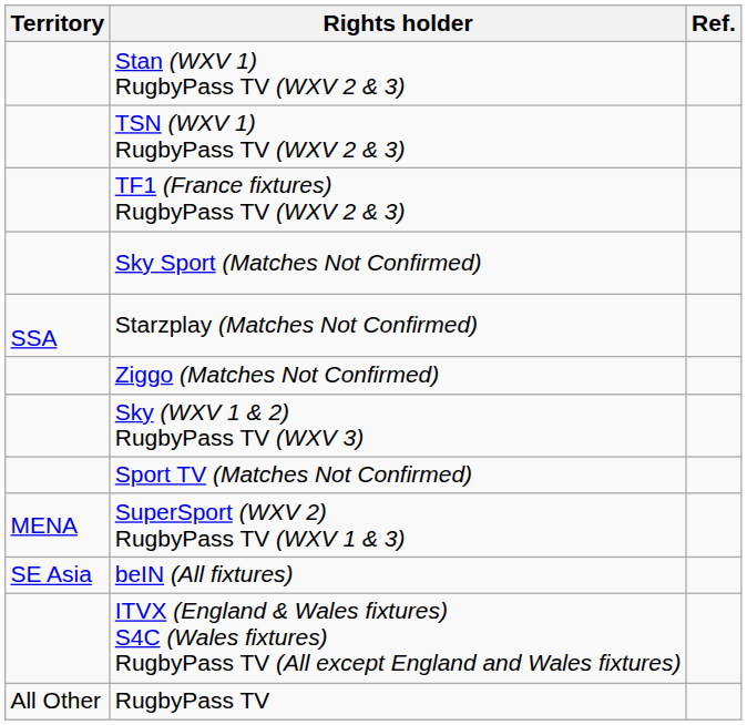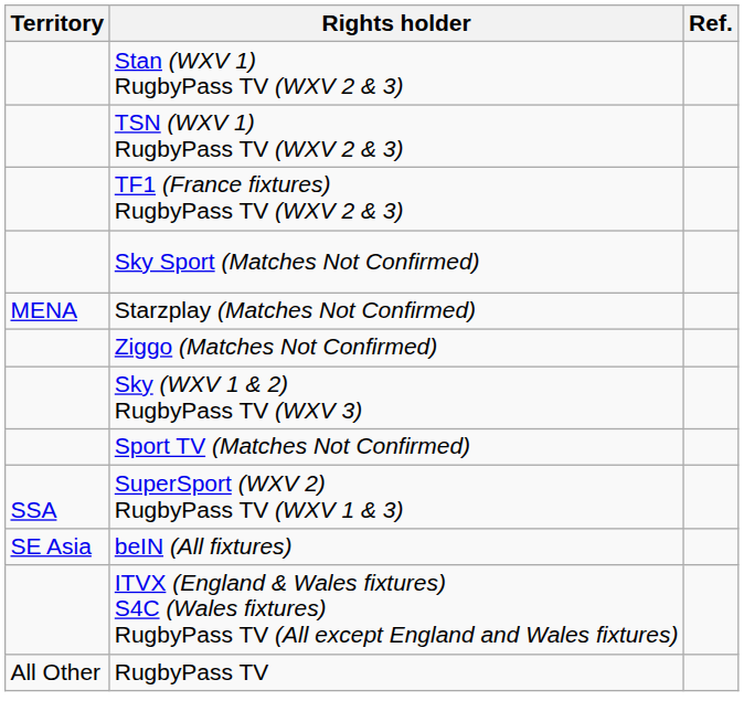 <table class="wikitable">
 <tr>
 <th>Territory</th>
 <th>Rights holder</th>
 <th>Ref.</th>
 </tr>
 <tr>
 <td></td>
 <td><a href='#'>Stan</a> <em>(WXV 1)</em><br>RugbyPass TV <em>(WXV 2 & 3)</em></td>
 <td align=center></td>
 </tr>
 <tr>
 <td></td>
 <td><a href='#'>TSN</a> <em>(WXV 1)</em><br>RugbyPass TV <em>(WXV 2 & 3)</em></td>
 <td align=center></td>
 </tr>
 <tr>
 <td></td>
 <td><a href='#'>TF1</a> <em>(France fixtures)</em><br>RugbyPass TV <em>(WXV 2 & 3)</em></td>
 <td align=center></td>
 </tr>
 <tr>
 <td><br><br></td>
 <td><a href='#'>Sky Sport</a> <em>(Matches Not Confirmed)</em></td>
 <td align=center></td>
 </tr>
 <tr>
-<td><br><a href='#'>SSA</a></td>
+<td><a href='#'>MENA</a></td>
 <td>Starzplay <em>(Matches Not Confirmed)</em></td>
 <td align=center></td>
 </tr>
 <tr>
 <td></td>
 <td><a href='#'>Ziggo</a> <em>(Matches Not Confirmed)</em></td>
 <td align=center></td>
 </tr>
 <tr>
 <td></td>
 <td><a href='#'>Sky</a> <em>(WXV 1 & 2)</em><br>RugbyPass TV <em>(WXV 3)</em></td>
 <td align=center></td>
 </tr>
 <tr>
 <td></td>
 <td><a href='#'>Sport TV</a> <em>(Matches Not Confirmed)</em></td>
 <td align=center></td>
 </tr>
 <tr>
-<td><a href='#'>MENA</a></td>
+<td><br><a href='#'>SSA</a></td>
 <td><a href='#'>SuperSport</a> <em>(WXV 2)</em><br>RugbyPass TV <em>(WXV 1 & 3)</em></td>
 <td align=center></td>
 </tr>
 <tr>
 <td><a href='#'>SE Asia</a></td>
 <td><a href='#'>beIN</a> <em>(All fixtures)</em></td>
 <td align=center></td>
 </tr>
 <tr>
 <td></td>
 <td><a href='#'>ITVX</a> <em>(England & Wales fixtures)</em><br><a href='#'>S4C</a> <em>(Wales fixtures)</em><br>RugbyPass TV <em>(All except England and Wales fixtures)</em></td>
 <td align=center></td>
 </tr>
 <tr>
 <td>All Other</td>
 <td>RugbyPass TV</td>
 <td align=center></td>
 </tr>
 </table>
